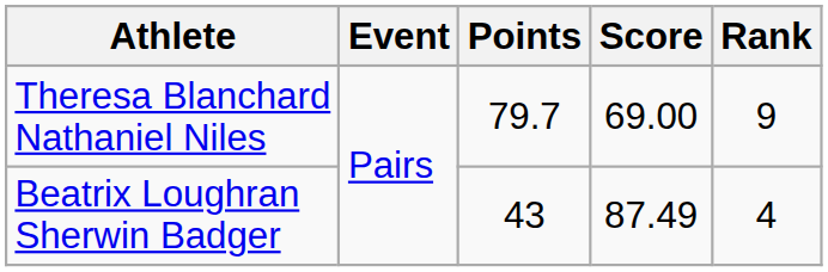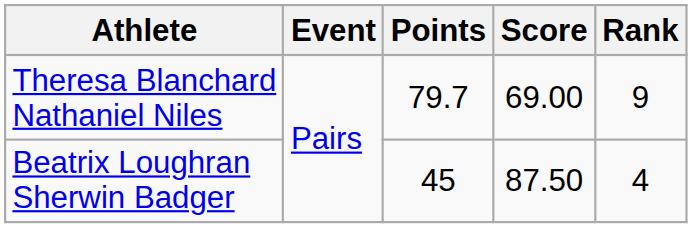 <table class=wikitable style=font-size:90%;text-align:center>
 <tr>
 <th>Athlete</th>
 <th>Event</th>
 <th>Points</th>
 <th>Score</th>
 <th>Rank</th>
 </tr>
 <tr>
 <td align=left><a href='#'>Theresa Blanchard</a><br><a href='#'>Nathaniel Niles</a></td>
 <td align=left rowspan=2><a href='#'>Pairs</a></td>
 <td>79.7</td>
 <td>69.00</td>
 <td>9</td>
 </tr>
 <tr>
 <td align=left><a href='#'>Beatrix Loughran</a><br><a href='#'>Sherwin Badger</a></td>
-<td>43</td>
-<td>87.49</td>
+<td>45</td>
+<td>87.50</td>
 <td>4</td>
 </tr>
 </table>
